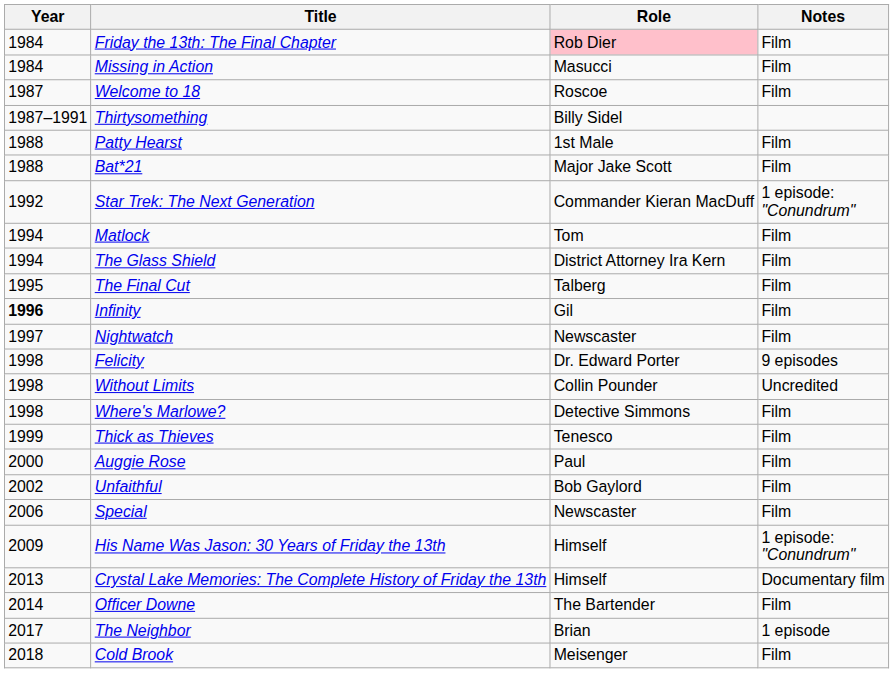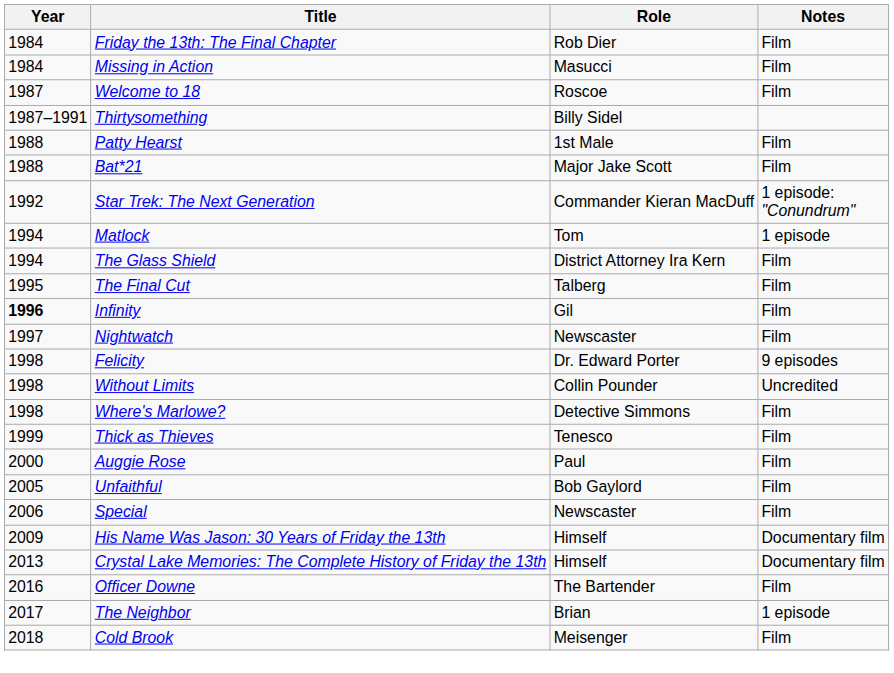 <table class="wikitable">
 <tr>
 <th>Year</th>
 <th>Title</th>
 <th>Role</th>
 <th>Notes</th>
 </tr>
 <tr>
 <td>1984</td>
 <td><em><a href='#'>Friday the 13th: The Final Chapter</a></em></td>
-<td style="background: pink;">Rob Dier</td>
+<td>Rob Dier</td>
 <td>Film</td>
 </tr>
 <tr>
 <td>1984</td>
 <td><em><a href='#'>Missing in Action</a></em></td>
 <td>Masucci</td>
 <td>Film</td>
 </tr>
 <tr>
 <td>1987</td>
 <td><em><a href='#'>Welcome to 18</a></em></td>
 <td>Roscoe</td>
 <td>Film</td>
 </tr>
 <tr>
 <td>1987–1991</td>
 <td><em><a href='#'>Thirtysomething</a></em></td>
 <td>Billy Sidel</td>
 <td></td>
 </tr>
 <tr>
 <td>1988</td>
 <td><em><a href='#'>Patty Hearst</a></em></td>
 <td>1st Male</td>
 <td>Film</td>
 </tr>
 <tr>
 <td>1988</td>
 <td><em><a href='#'>Bat*21</a></em></td>
 <td>Major Jake Scott</td>
 <td>Film</td>
 </tr>
 <tr>
 <td>1992</td>
 <td><em><a href='#'>Star Trek: The Next Generation</a></em></td>
 <td>Commander Kieran MacDuff</td>
 <td>1 episode:<br><em>"Conundrum"</em></td>
 </tr>
 <tr>
 <td>1994</td>
 <td><em><a href='#'>Matlock</a></em></td>
 <td>Tom</td>
-<td>Film</td>
+<td>1 episode</td>
 </tr>
 <tr>
 <td>1994</td>
 <td><em><a href='#'>The Glass Shield</a></em></td>
 <td>District Attorney Ira Kern</td>
 <td>Film</td>
 </tr>
 <tr>
 <td>1995</td>
 <td><em><a href='#'>The Final Cut</a></em></td>
 <td>Talberg</td>
 <td>Film</td>
 </tr>
 <tr>
 <td><strong>1996</strong></td>
 <td><em><a href='#'>Infinity</a></em></td>
 <td>Gil</td>
 <td>Film</td>
 </tr>
 <tr>
 <td>1997</td>
 <td><em><a href='#'>Nightwatch</a></em></td>
 <td>Newscaster</td>
 <td>Film</td>
 </tr>
 <tr>
 <td>1998</td>
 <td><em><a href='#'>Felicity</a></em></td>
 <td>Dr. Edward Porter</td>
 <td>9 episodes</td>
 </tr>
 <tr>
 <td>1998</td>
 <td><em><a href='#'>Without Limits</a></em></td>
 <td>Collin Pounder</td>
 <td>Uncredited</td>
 </tr>
 <tr>
 <td>1998</td>
 <td><em><a href='#'>Where's Marlowe?</a></em></td>
 <td>Detective Simmons</td>
 <td>Film</td>
 </tr>
 <tr>
 <td>1999</td>
 <td><em><a href='#'>Thick as Thieves</a></em></td>
 <td>Tenesco</td>
 <td>Film</td>
 </tr>
 <tr>
 <td>2000</td>
 <td><em><a href='#'>Auggie Rose</a></em></td>
 <td>Paul</td>
 <td>Film</td>
 </tr>
 <tr>
-<td>2002</td>
+<td>2005</td>
 <td><em><a href='#'>Unfaithful</a></em></td>
 <td>Bob Gaylord</td>
 <td>Film</td>
 </tr>
 <tr>
 <td>2006</td>
 <td><em><a href='#'>Special</a></em></td>
 <td>Newscaster</td>
 <td>Film</td>
 </tr>
 <tr>
 <td>2009</td>
 <td><em><a href='#'>His Name Was Jason: 30 Years of Friday the 13th</a></em></td>
 <td>Himself</td>
-<td>1 episode:<br><em>"Conundrum"</em></td>
+<td>Documentary film</td>
 </tr>
 <tr>
 <td>2013</td>
 <td><em><a href='#'>Crystal Lake Memories: The Complete History of Friday the 13th</a></em></td>
 <td>Himself</td>
 <td>Documentary film</td>
 </tr>
 <tr>
-<td>2014</td>
+<td>2016</td>
 <td><em><a href='#'>Officer Downe</a></em></td>
 <td>The Bartender</td>
 <td>Film</td>
 </tr>
 <tr>
 <td>2017</td>
 <td><em><a href='#'>The Neighbor</a></em></td>
 <td>Brian</td>
 <td>1 episode</td>
 </tr>
 <tr>
 <td>2018</td>
 <td><em><a href='#'>Cold Brook</a></em></td>
 <td>Meisenger</td>
 <td>Film</td>
 </tr>
 </table>
